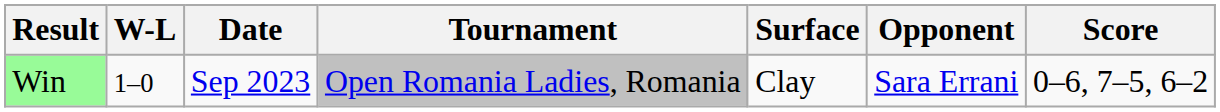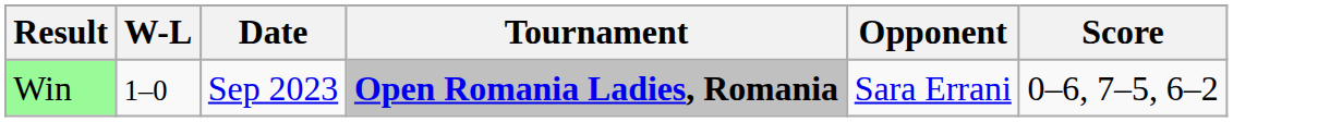 <table class="sortable wikitable">
 <tr>
 <th>Result</th>
 <th class="unsortable">W-L</th>
 <th>Date</th>
 <th>Tournament</th>
-<th>Surface</th>
 <th>Opponent</th>
 <th class="unsortable">Score</th>
 </tr>
 <tr>
 <td bgcolor=98fb98>Win</td>
 <td><small>1–0</small></td>
 <td><a href='#'>Sep 2023</a></td>
-<td style="background:silver;"><a href='#'>Open Romania Ladies</a>, Romania</td>
-<td>Clay</td>
+<td style="background:silver;"><strong><a href='#'>Open Romania Ladies</a>, Romania</strong></td>
 <td> <a href='#'>Sara Errani</a></td>
 <td>0–6, 7–5, 6–2</td>
 </tr>
 </table>
